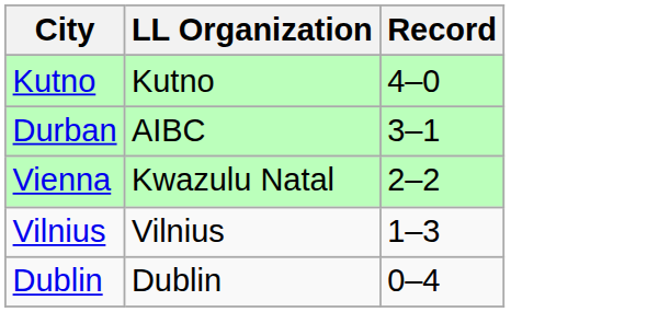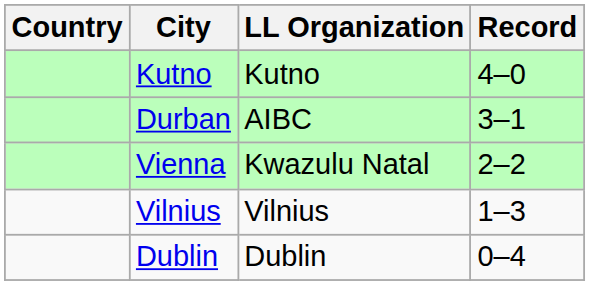 <table class="wikitable">
 <tr>
+<th>Country</th>
 <th>City</th>
 <th>LL Organization</th>
 <th>Record</th>
 </tr>
 <tr bgcolor=#bbffbb>
+<td><strong></strong></td>
 <td><a href='#'>Kutno</a></td>
 <td>Kutno</td>
 <td>4–0</td>
 </tr>
 <tr bgcolor=#bbffbb>
+<td><strong></strong></td>
 <td><a href='#'>Durban</a></td>
 <td>AIBC</td>
 <td>3–1</td>
 </tr>
 <tr bgcolor=#bbffbb>
+<td><strong></strong></td>
 <td><a href='#'>Vienna</a></td>
 <td>Kwazulu Natal</td>
 <td>2–2</td>
 </tr>
 <tr>
+<td><strong></strong></td>
 <td><a href='#'>Vilnius</a></td>
 <td>Vilnius</td>
 <td>1–3</td>
 </tr>
 <tr>
+<td><strong></strong></td>
 <td><a href='#'>Dublin</a></td>
 <td>Dublin</td>
 <td>0–4</td>
 </tr>
 </table>
